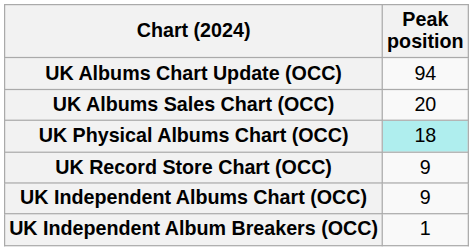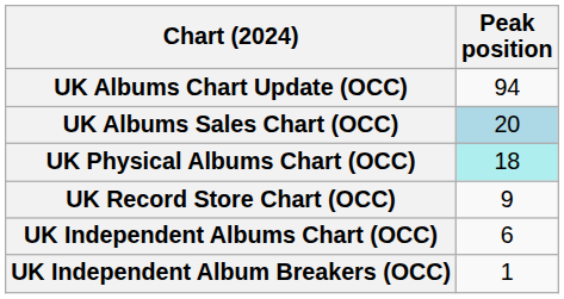 <table class="wikitable sortable plainrowheaders" style="text-align:center">
 <tr>
 <th scope="col">Chart (2024)</th>
 <th scope="col">Peak<br>position</th>
 </tr>
 <tr>
 <th scope="row">UK Albums Chart Update (OCC)</th>
 <td>94</td>
 </tr>
 <tr>
 <th scope="row">UK Albums Sales Chart (OCC)</th>
-<td>20</td>
+<td style="background: lightblue;">20</td>
 </tr>
 <tr>
 <th scope="row">UK Physical Albums Chart (OCC)</th>
 <td style="background: paleturquoise;">18</td>
 </tr>
 <tr>
 <th scope="row">UK Record Store Chart (OCC)</th>
 <td>9</td>
 </tr>
 <tr>
 <th scope="row">UK Independent Albums Chart (OCC)</th>
-<td>9</td>
+<td>6</td>
 </tr>
 <tr>
 <th scope="row">UK Independent Album Breakers (OCC)</th>
 <td>1</td>
 </tr>
 </table>
